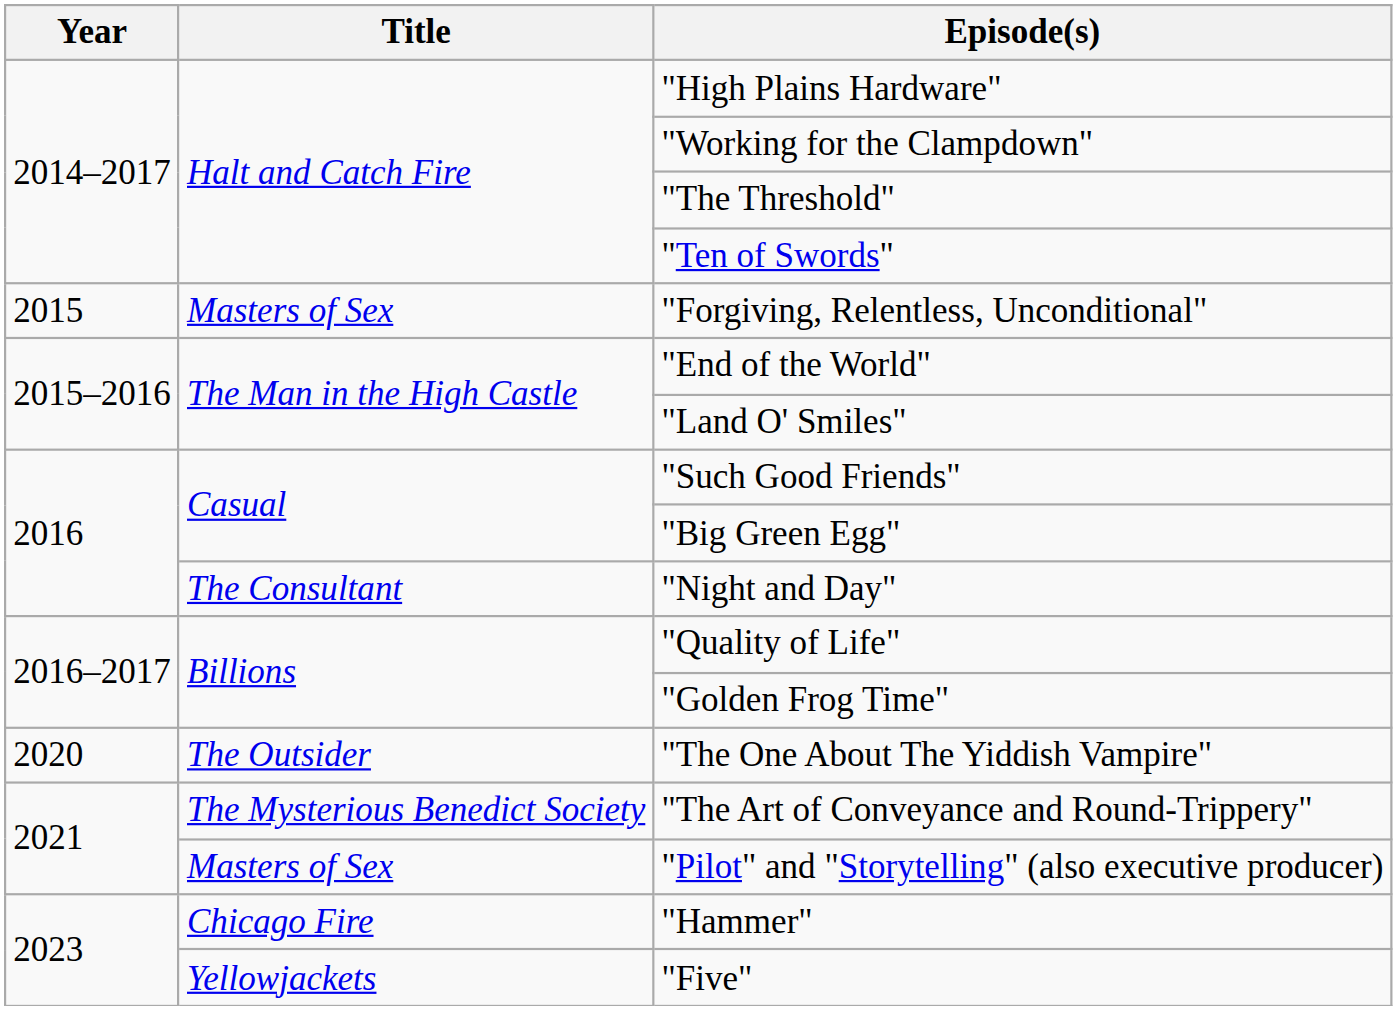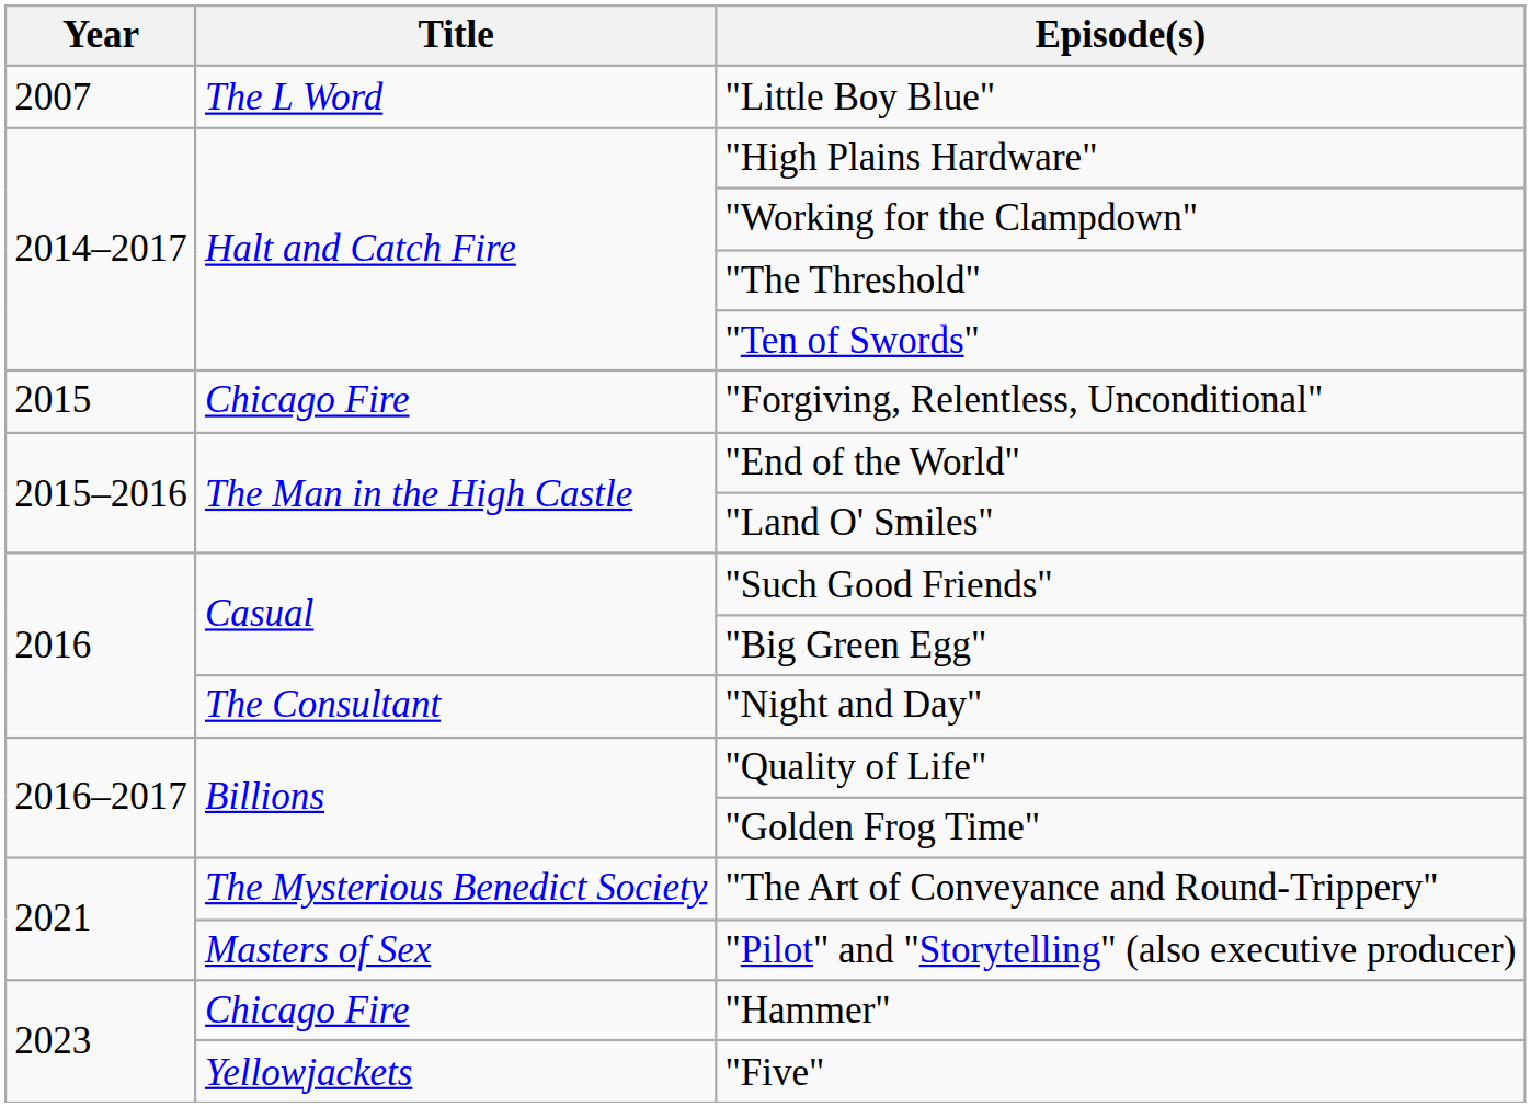 <table class="wikitable">
 <tr>
 <th>Year</th>
 <th>Title</th>
 <th>Episode(s)</th>
+</tr>
+<tr>
+<td>2007</td>
+<td><em><a href='#'>The L Word</a></em></td>
+<td>"Little Boy Blue"</td>
 </tr>
 <tr>
 <td rowspan=4>2014–2017</td>
 <td rowspan=4><em><a href='#'>Halt and Catch Fire</a></em></td>
 <td>"High Plains Hardware"</td>
 </tr>
 <tr>
 <td>"Working for the Clampdown"</td>
 </tr>
 <tr>
 <td>"The Threshold"</td>
 </tr>
 <tr>
 <td>"<a href='#'>Ten of Swords</a>"</td>
 </tr>
 <tr>
 <td>2015</td>
-<td><em><a href='#'>Masters of Sex</a></em></td>
+<td><em><a href='#'>Chicago Fire</a></em></td>
 <td>"Forgiving, Relentless, Unconditional"</td>
 </tr>
 <tr>
 <td rowspan=2>2015–2016</td>
 <td rowspan=2><em><a href='#'>The Man in the High Castle</a></em></td>
 <td>"End of the World"</td>
 </tr>
 <tr>
 <td>"Land O' Smiles"</td>
 </tr>
 <tr>
 <td rowspan=3>2016</td>
 <td rowspan=2><em><a href='#'>Casual</a></em></td>
 <td>"Such Good Friends"</td>
 </tr>
 <tr>
 <td>"Big Green Egg"</td>
 </tr>
 <tr>
 <td><em><a href='#'>The Consultant</a></em></td>
 <td>"Night and Day"</td>
 </tr>
 <tr>
 <td rowspan=2>2016–2017</td>
 <td rowspan=2><em><a href='#'>Billions</a></em></td>
 <td>"Quality of Life"</td>
 </tr>
 <tr>
 <td>"Golden Frog Time"</td>
 </tr>
 <tr>
-<td>2020</td>
-<td><em><a href='#'>The Outsider</a></em></td>
-<td>"The One About The Yiddish Vampire"</td>
-</tr>
-<tr>
 <td rowspan=2>2021</td>
 <td><em><a href='#'>The Mysterious Benedict Society</a></em></td>
 <td>"The Art of Conveyance and Round-Trippery"</td>
 </tr>
 <tr>
 <td><em><a href='#'>Masters of Sex</a></em></td>
 <td>"<a href='#'>Pilot</a>" and "<a href='#'>Storytelling</a>" (also executive producer)</td>
 </tr>
 <tr>
 <td rowspan=2>2023</td>
 <td><em><a href='#'>Chicago Fire</a></em></td>
 <td>"Hammer"</td>
 </tr>
 <tr>
 <td><em><a href='#'>Yellowjackets</a></em></td>
 <td>"Five"</td>
 </tr>
 </table>
